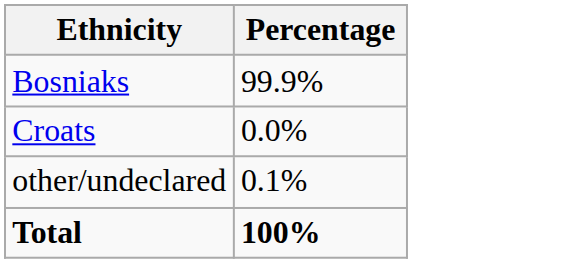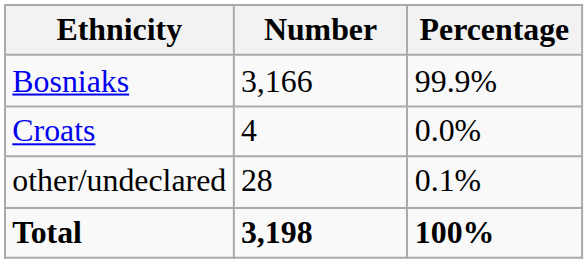 <table class="wikitable">
 <tr>
 <th width="100px">Ethnicity</th>
+<th width="80px">Number</th>
 <th width="80px">Percentage</th>
 </tr>
 <tr>
 <td><a href='#'>Bosniaks</a></td>
+<td>3,166</td>
 <td>99.9%</td>
 </tr>
 <tr>
 <td><a href='#'>Croats</a></td>
+<td>4</td>
 <td>0.0%</td>
 </tr>
 <tr>
 <td>other/undeclared</td>
+<td>28</td>
 <td>0.1%</td>
 </tr>
 <tr>
 <td><strong>Total</strong></td>
+<td><strong>3,198</strong></td>
 <td><strong>100%</strong></td>
 </tr>
 </table>
